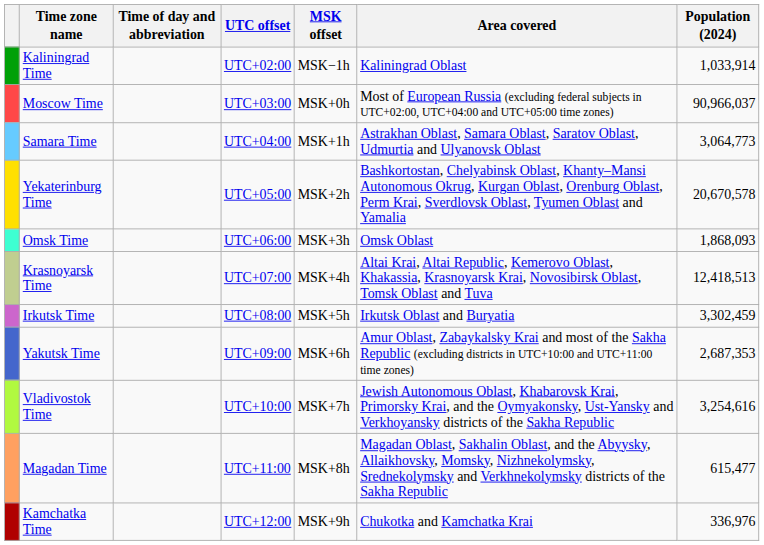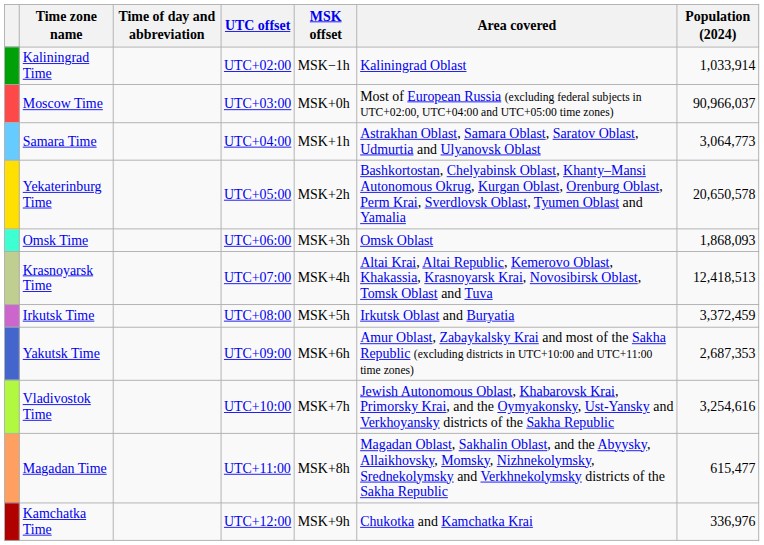 <table class="wikitable sortable">
 <tr style=line-height:1.3>
 <th class="unsortable" width="10"></th>
 <th>Time zone name</th>
 <th>Time of day and abbreviation</th>
 <th><a href='#'>UTC offset</a></th>
 <th><a href='#'>MSK</a> offset</th>
 <th>Area covered</th>
 <th>Population (2024)</th>
 </tr>
 <tr>
 <td style="background:#00a008"></td>
 <td><a href='#'>Kaliningrad Time</a></td>
 <td></td>
 <td><a href='#'>UTC+02:00</a></td>
 <td>MSK−1h</td>
 <td><a href='#'>Kaliningrad Oblast</a></td>
 <td align=right>1,033,914</td>
 </tr>
 <tr>
 <td style="background:#ff4848"></td>
 <td><a href='#'>Moscow Time</a></td>
 <td></td>
 <td><a href='#'>UTC+03:00</a></td>
 <td>MSK+0h</td>
 <td>Most of <a href='#'>European Russia</a> <small>(excluding federal subjects in UTC+02:00, UTC+04:00 and UTC+05:00 time zones)</small></td>
 <td align=right>90,966,037</td>
 </tr>
 <tr>
 <td style="background:#66cbff"></td>
 <td><a href='#'>Samara Time</a></td>
 <td></td>
 <td><a href='#'>UTC+04:00</a></td>
 <td>MSK+1h</td>
 <td><a href='#'>Astrakhan Oblast</a>, <a href='#'>Samara Oblast</a>, <a href='#'>Saratov Oblast</a>, <a href='#'>Udmurtia</a> and <a href='#'>Ulyanovsk Oblast</a></td>
 <td align=right>3,064,773</td>
 </tr>
 <tr>
 <td style="background:#ffe000"></td>
 <td><a href='#'>Yekaterinburg Time</a></td>
 <td></td>
 <td><a href='#'>UTC+05:00</a></td>
 <td>MSK+2h</td>
 <td><a href='#'>Bashkortostan</a>, <a href='#'>Chelyabinsk Oblast</a>, <a href='#'>Khanty–Mansi Autonomous Okrug</a>, <a href='#'>Kurgan Oblast</a>, <a href='#'>Orenburg Oblast</a>, <a href='#'>Perm Krai</a>, <a href='#'>Sverdlovsk Oblast</a>, <a href='#'>Tyumen Oblast</a> and <a href='#'>Yamalia</a></td>
-<td align=right>20,670,578</td>
+<td align=right>20,650,578</td>
 </tr>
 <tr>
 <td style="background:#3effd2"></td>
 <td><a href='#'>Omsk Time</a></td>
 <td></td>
 <td><a href='#'>UTC+06:00</a></td>
 <td>MSK+3h</td>
 <td><a href='#'>Omsk Oblast</a></td>
 <td align=right>1,868,093</td>
 </tr>
 <tr>
 <td style="background:#c0ce90"></td>
 <td><a href='#'>Krasnoyarsk Time</a></td>
 <td></td>
 <td><a href='#'>UTC+07:00</a></td>
 <td>MSK+4h</td>
 <td><a href='#'>Altai Krai</a>, <a href='#'>Altai Republic</a>, <a href='#'>Kemerovo Oblast</a>, <a href='#'>Khakassia</a>, <a href='#'>Krasnoyarsk Krai</a>, <a href='#'>Novosibirsk Oblast</a>, <a href='#'>Tomsk Oblast</a> and <a href='#'>Tuva</a></td>
 <td align=right>12,418,513</td>
 </tr>
 <tr>
 <td style="background:#cc66cc"></td>
 <td><a href='#'>Irkutsk Time</a></td>
 <td></td>
 <td><a href='#'>UTC+08:00</a></td>
 <td>MSK+5h</td>
 <td><a href='#'>Irkutsk Oblast</a> and <a href='#'>Buryatia</a></td>
-<td align=right>3,302,459</td>
+<td align=right>3,372,459</td>
 </tr>
 <tr>
 <td style="background:#4466cc"></td>
 <td><a href='#'>Yakutsk Time</a></td>
 <td></td>
 <td><a href='#'>UTC+09:00</a></td>
 <td>MSK+6h</td>
 <td><a href='#'>Amur Oblast</a>, <a href='#'>Zabaykalsky Krai</a> and most of the <a href='#'>Sakha Republic</a> <small>(excluding districts in UTC+10:00 and UTC+11:00 time zones)</small></td>
 <td align=right>2,687,353</td>
 </tr>
 <tr>
 <td style="background:#b1f940"></td>
 <td><a href='#'>Vladivostok Time</a></td>
 <td></td>
 <td><a href='#'>UTC+10:00</a></td>
 <td>MSK+7h</td>
 <td><a href='#'>Jewish Autonomous Oblast</a>, <a href='#'>Khabarovsk Krai</a>, <a href='#'>Primorsky Krai</a>, and the <a href='#'>Oymyakonsky</a>, <a href='#'>Ust-Yansky</a> and <a href='#'>Verkhoyansky</a> districts of the <a href='#'>Sakha Republic</a></td>
 <td align=right>3,254,616</td>
 </tr>
 <tr>
 <td style="background:#ffa060"></td>
 <td><a href='#'>Magadan Time</a></td>
 <td></td>
 <td><a href='#'>UTC+11:00</a></td>
 <td>MSK+8h</td>
 <td><a href='#'>Magadan Oblast</a>, <a href='#'>Sakhalin Oblast</a>, and the <a href='#'>Abyysky</a>, <a href='#'>Allaikhovsky</a>, <a href='#'>Momsky</a>, <a href='#'>Nizhnekolymsky</a>, <a href='#'>Srednekolymsky</a> and <a href='#'>Verkhnekolymsky</a> districts of the <a href='#'>Sakha Republic</a></td>
 <td align=right>615,477</td>
 </tr>
 <tr>
 <td style="background:#b00000"></td>
 <td><a href='#'>Kamchatka Time</a></td>
 <td></td>
 <td><a href='#'>UTC+12:00</a></td>
 <td>MSK+9h</td>
 <td><a href='#'>Chukotka</a> and <a href='#'>Kamchatka Krai</a></td>
 <td align=right>336,976</td>
 </tr>
 </table>
